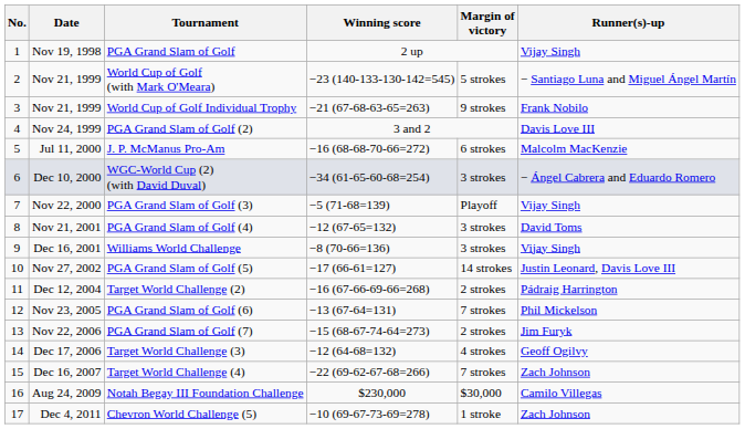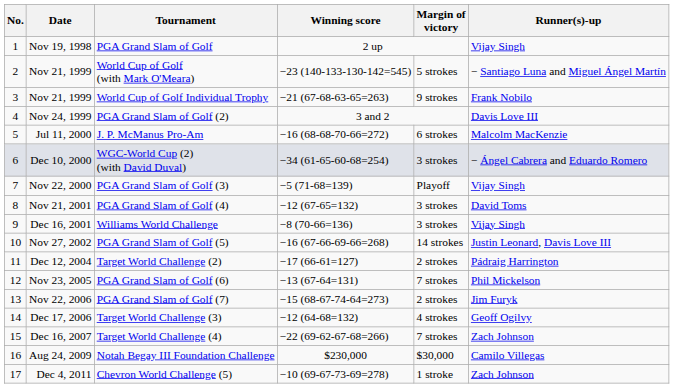 <table class="wikitable" style="font-size:95%;">
 <tr>
 <th>No.</th>
 <th>Date</th>
 <th>Tournament</th>
 <th>Winning score</th>
 <th>Margin of<br>victory</th>
 <th>Runner(s)-up</th>
 </tr>
 <tr>
 <td align=center>1</td>
 <td align=right>Nov 19, 1998</td>
 <td><a href='#'>PGA Grand Slam of Golf</a></td>
 <td colspan="2" style="text-align:center;">2 up</td>
 <td> <a href='#'>Vijay Singh</a></td>
 </tr>
 <tr>
 <td align=center>2</td>
 <td align=right>Nov 21, 1999</td>
 <td><a href='#'>World Cup of Golf</a><br>(with  <a href='#'>Mark O'Meara</a>)</td>
 <td>−23 (140-133-130-142=545)</td>
 <td>5 strokes</td>
 <td> − <a href='#'>Santiago Luna</a> and <a href='#'>Miguel Ángel Martín</a></td>
 </tr>
 <tr>
 <td align=center>3</td>
 <td align=right>Nov 21, 1999</td>
 <td><a href='#'>World Cup of Golf Individual Trophy</a></td>
 <td>−21 (67-68-63-65=263)</td>
 <td>9 strokes</td>
 <td> <a href='#'>Frank Nobilo</a></td>
 </tr>
 <tr>
 <td align=center>4</td>
 <td align=right>Nov 24, 1999</td>
 <td><a href='#'>PGA Grand Slam of Golf</a> (2)</td>
 <td colspan="2" style="text-align:center;">3 and 2</td>
 <td> <a href='#'>Davis Love III</a></td>
 </tr>
 <tr>
 <td align=center>5</td>
 <td align=right>Jul 11, 2000</td>
 <td><a href='#'>J. P. McManus Pro-Am</a></td>
 <td>−16 (68-68-70-66=272)</td>
 <td>6 strokes</td>
 <td> <a href='#'>Malcolm MacKenzie</a></td>
 </tr>
 <tr style="background:#dfe2e9;">
 <td align=center>6</td>
 <td align=right>Dec 10, 2000</td>
 <td><a href='#'>WGC-World Cup</a> (2)<br>(with  <a href='#'>David Duval</a>)</td>
 <td>−34 (61-65-60-68=254)</td>
 <td>3 strokes</td>
 <td> − <a href='#'>Ángel Cabrera</a> and <a href='#'>Eduardo Romero</a></td>
 </tr>
 <tr>
 <td align=center>7</td>
 <td align=right>Nov 22, 2000</td>
 <td><a href='#'>PGA Grand Slam of Golf</a> (3)</td>
 <td>−5 (71-68=139)</td>
 <td>Playoff</td>
 <td> <a href='#'>Vijay Singh</a></td>
 </tr>
 <tr>
 <td align=center>8</td>
 <td align=right>Nov 21, 2001</td>
 <td><a href='#'>PGA Grand Slam of Golf</a> (4)</td>
 <td>−12 (67-65=132)</td>
 <td>3 strokes</td>
 <td> <a href='#'>David Toms</a></td>
 </tr>
 <tr>
 <td align=center>9</td>
 <td align=right>Dec 16, 2001</td>
 <td><a href='#'>Williams World Challenge</a></td>
 <td>−8 (70-66=136)</td>
 <td>3 strokes</td>
 <td> <a href='#'>Vijay Singh</a></td>
 </tr>
 <tr>
 <td align=center>10</td>
 <td align=right>Nov 27, 2002</td>
 <td><a href='#'>PGA Grand Slam of Golf</a> (5)</td>
-<td>−17 (66-61=127)</td>
+<td>−16 (67-66-69-66=268)</td>
 <td>14 strokes</td>
 <td> <a href='#'>Justin Leonard</a>,  <a href='#'>Davis Love III</a></td>
 </tr>
 <tr>
 <td align=center>11</td>
 <td align=right>Dec 12, 2004</td>
 <td><a href='#'>Target World Challenge</a> (2)</td>
-<td>−16 (67-66-69-66=268)</td>
+<td>−17 (66-61=127)</td>
 <td>2 strokes</td>
 <td> <a href='#'>Pádraig Harrington</a></td>
 </tr>
 <tr>
 <td align=center>12</td>
 <td align=right>Nov 23, 2005</td>
 <td><a href='#'>PGA Grand Slam of Golf</a> (6)</td>
 <td>−13 (67-64=131)</td>
 <td>7 strokes</td>
 <td> <a href='#'>Phil Mickelson</a></td>
 </tr>
 <tr>
 <td align=center>13</td>
 <td align=right>Nov 22, 2006</td>
 <td><a href='#'>PGA Grand Slam of Golf</a> (7)</td>
 <td>−15 (68-67-74-64=273)</td>
 <td>2 strokes</td>
 <td> <a href='#'>Jim Furyk</a></td>
 </tr>
 <tr>
 <td align=center>14</td>
 <td align=right>Dec 17, 2006</td>
 <td><a href='#'>Target World Challenge</a> (3)</td>
 <td>−12 (64-68=132)</td>
 <td>4 strokes</td>
 <td> <a href='#'>Geoff Ogilvy</a></td>
 </tr>
 <tr>
 <td align=center>15</td>
 <td align=right>Dec 16, 2007</td>
 <td><a href='#'>Target World Challenge</a> (4)</td>
 <td>−22 (69-62-67-68=266)</td>
 <td>7 strokes</td>
 <td> <a href='#'>Zach Johnson</a></td>
 </tr>
 <tr>
 <td align=center>16</td>
 <td align=right>Aug 24, 2009</td>
 <td><a href='#'>Notah Begay III Foundation Challenge</a></td>
 <td align=center>$230,000</td>
 <td>$30,000</td>
 <td> <a href='#'>Camilo Villegas</a></td>
 </tr>
 <tr>
 <td align=center>17</td>
 <td align=right>Dec 4, 2011</td>
 <td><a href='#'>Chevron World Challenge</a> (5)</td>
 <td>−10 (69-67-73-69=278)</td>
 <td>1 stroke</td>
 <td> <a href='#'>Zach Johnson</a></td>
 </tr>
 </table>
